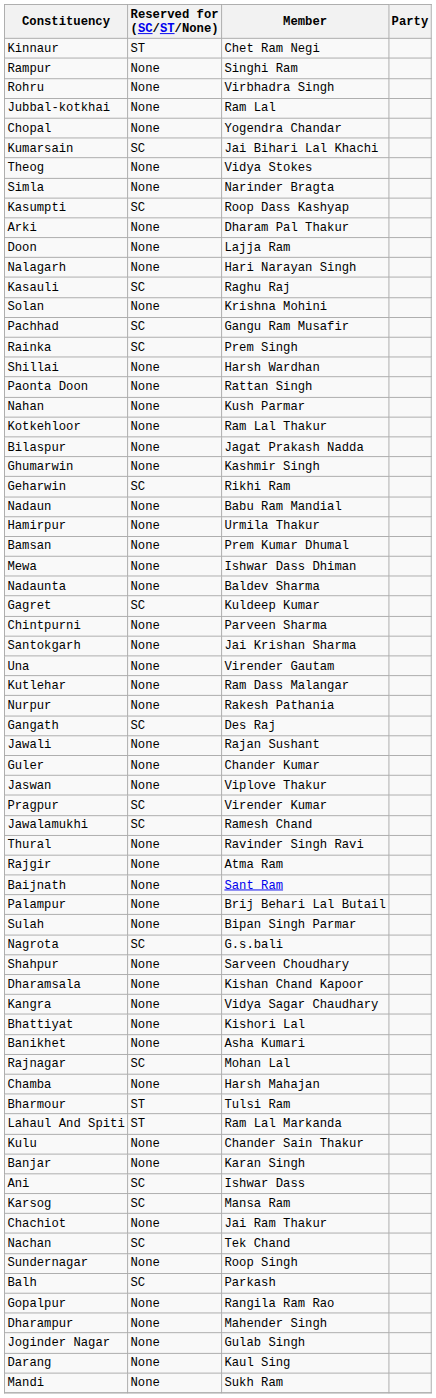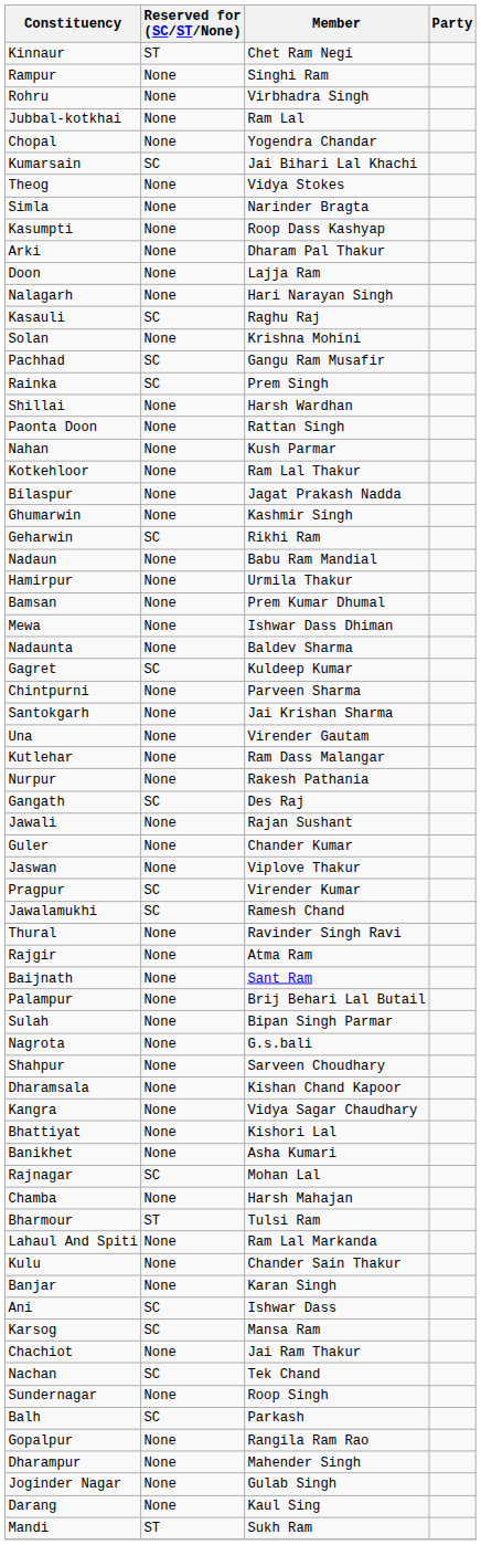 <table class="wikitable sortable">
 <tr>
 <th>Constituency</th>
 <th>Reserved for<br>(<a href='#'>SC</a>/<a href='#'>ST</a>/None)</th>
 <th>Member</th>
 <th colspan=2>Party</th>
 </tr>
 <tr>
 <td>Kinnaur</td>
 <td>ST</td>
 <td>Chet Ram Negi</td>
 <td></td>
 </tr>
 <tr>
 <td>Rampur</td>
 <td>None</td>
 <td>Singhi Ram</td>
 <td></td>
 </tr>
 <tr>
 <td>Rohru</td>
 <td>None</td>
 <td>Virbhadra Singh</td>
 <td></td>
 </tr>
 <tr>
 <td>Jubbal-kotkhai</td>
 <td>None</td>
 <td>Ram Lal</td>
 <td></td>
 </tr>
 <tr>
 <td>Chopal</td>
 <td>None</td>
 <td>Yogendra Chandar</td>
 <td></td>
 </tr>
 <tr>
 <td>Kumarsain</td>
 <td>SC</td>
 <td>Jai Bihari Lal Khachi</td>
 <td></td>
 </tr>
 <tr>
 <td>Theog</td>
 <td>None</td>
 <td>Vidya Stokes</td>
 <td></td>
 </tr>
 <tr>
 <td>Simla</td>
 <td>None</td>
 <td>Narinder Bragta</td>
 <td></td>
 </tr>
 <tr>
 <td>Kasumpti</td>
-<td>SC</td>
+<td>None</td>
 <td>Roop Dass Kashyap</td>
 <td></td>
 </tr>
 <tr>
 <td>Arki</td>
 <td>None</td>
 <td>Dharam Pal Thakur</td>
 <td></td>
 </tr>
 <tr>
 <td>Doon</td>
 <td>None</td>
 <td>Lajja Ram</td>
 <td></td>
 </tr>
 <tr>
 <td>Nalagarh</td>
 <td>None</td>
 <td>Hari Narayan Singh</td>
 <td></td>
 </tr>
 <tr>
 <td>Kasauli</td>
 <td>SC</td>
 <td>Raghu Raj</td>
 <td></td>
 </tr>
 <tr>
 <td>Solan</td>
 <td>None</td>
 <td>Krishna Mohini</td>
 <td></td>
 </tr>
 <tr>
 <td>Pachhad</td>
 <td>SC</td>
 <td>Gangu Ram Musafir</td>
 <td></td>
 </tr>
 <tr>
 <td>Rainka</td>
 <td>SC</td>
 <td>Prem Singh</td>
 <td></td>
 </tr>
 <tr>
 <td>Shillai</td>
 <td>None</td>
 <td>Harsh Wardhan</td>
 <td></td>
 </tr>
 <tr>
 <td>Paonta Doon</td>
 <td>None</td>
 <td>Rattan Singh</td>
 <td></td>
 </tr>
 <tr>
 <td>Nahan</td>
 <td>None</td>
 <td>Kush Parmar</td>
 <td></td>
 </tr>
 <tr>
 <td>Kotkehloor</td>
 <td>None</td>
 <td>Ram Lal Thakur</td>
 <td></td>
 </tr>
 <tr>
 <td>Bilaspur</td>
 <td>None</td>
 <td>Jagat Prakash Nadda</td>
 <td></td>
 </tr>
 <tr>
 <td>Ghumarwin</td>
 <td>None</td>
 <td>Kashmir Singh</td>
 <td></td>
 </tr>
 <tr>
 <td>Geharwin</td>
 <td>SC</td>
 <td>Rikhi Ram</td>
 <td></td>
 </tr>
 <tr>
 <td>Nadaun</td>
 <td>None</td>
 <td>Babu Ram Mandial</td>
 <td></td>
 </tr>
 <tr>
 <td>Hamirpur</td>
 <td>None</td>
 <td>Urmila Thakur</td>
 <td></td>
 </tr>
 <tr>
 <td>Bamsan</td>
 <td>None</td>
 <td>Prem Kumar Dhumal</td>
 <td></td>
 </tr>
 <tr>
 <td>Mewa</td>
 <td>None</td>
 <td>Ishwar Dass Dhiman</td>
 <td></td>
 </tr>
 <tr>
 <td>Nadaunta</td>
 <td>None</td>
 <td>Baldev Sharma</td>
 <td></td>
 </tr>
 <tr>
 <td>Gagret</td>
 <td>SC</td>
 <td>Kuldeep Kumar</td>
 <td></td>
 </tr>
 <tr>
 <td>Chintpurni</td>
 <td>None</td>
 <td>Parveen Sharma</td>
 <td></td>
 </tr>
 <tr>
 <td>Santokgarh</td>
 <td>None</td>
 <td>Jai Krishan Sharma</td>
 <td></td>
 </tr>
 <tr>
 <td>Una</td>
 <td>None</td>
 <td>Virender Gautam</td>
 <td></td>
 </tr>
 <tr>
 <td>Kutlehar</td>
 <td>None</td>
 <td>Ram Dass Malangar</td>
 <td></td>
 </tr>
 <tr>
 <td>Nurpur</td>
 <td>None</td>
 <td>Rakesh Pathania</td>
 <td></td>
 </tr>
 <tr>
 <td>Gangath</td>
 <td>SC</td>
 <td>Des Raj</td>
 <td></td>
 </tr>
 <tr>
 <td>Jawali</td>
 <td>None</td>
 <td>Rajan Sushant</td>
 <td></td>
 </tr>
 <tr>
 <td>Guler</td>
 <td>None</td>
 <td>Chander Kumar</td>
 <td></td>
 </tr>
 <tr>
 <td>Jaswan</td>
 <td>None</td>
 <td>Viplove Thakur</td>
 <td></td>
 </tr>
 <tr>
 <td>Pragpur</td>
 <td>SC</td>
 <td>Virender Kumar</td>
 <td></td>
 </tr>
 <tr>
 <td>Jawalamukhi</td>
 <td>SC</td>
 <td>Ramesh Chand</td>
 <td></td>
 </tr>
 <tr>
 <td>Thural</td>
 <td>None</td>
 <td>Ravinder Singh Ravi</td>
 <td></td>
 </tr>
 <tr>
 <td>Rajgir</td>
 <td>None</td>
 <td>Atma Ram</td>
 <td></td>
 </tr>
 <tr>
 <td>Baijnath</td>
 <td>None</td>
 <td><a href='#'>Sant Ram</a></td>
 <td></td>
 </tr>
 <tr>
 <td>Palampur</td>
 <td>None</td>
 <td>Brij Behari Lal Butail</td>
 <td></td>
 </tr>
 <tr>
 <td>Sulah</td>
 <td>None</td>
 <td>Bipan Singh Parmar</td>
 <td></td>
 </tr>
 <tr>
 <td>Nagrota</td>
-<td>SC</td>
+<td>None</td>
 <td>G.s.bali</td>
 <td></td>
 </tr>
 <tr>
 <td>Shahpur</td>
 <td>None</td>
 <td>Sarveen Choudhary</td>
 <td></td>
 </tr>
 <tr>
 <td>Dharamsala</td>
 <td>None</td>
 <td>Kishan Chand Kapoor</td>
 <td></td>
 </tr>
 <tr>
 <td>Kangra</td>
 <td>None</td>
 <td>Vidya Sagar Chaudhary</td>
 <td></td>
 </tr>
 <tr>
 <td>Bhattiyat</td>
 <td>None</td>
 <td>Kishori Lal</td>
 <td></td>
 </tr>
 <tr>
 <td>Banikhet</td>
 <td>None</td>
 <td>Asha Kumari</td>
 <td></td>
 </tr>
 <tr>
 <td>Rajnagar</td>
 <td>SC</td>
 <td>Mohan Lal</td>
 <td></td>
 </tr>
 <tr>
 <td>Chamba</td>
 <td>None</td>
 <td>Harsh Mahajan</td>
 <td></td>
 </tr>
 <tr>
 <td>Bharmour</td>
 <td>ST</td>
 <td>Tulsi Ram</td>
 <td></td>
 </tr>
 <tr>
 <td>Lahaul And Spiti</td>
-<td>ST</td>
+<td>None</td>
 <td>Ram Lal Markanda</td>
 <td></td>
 </tr>
 <tr>
 <td>Kulu</td>
 <td>None</td>
 <td>Chander Sain Thakur</td>
 <td></td>
 </tr>
 <tr>
 <td>Banjar</td>
 <td>None</td>
 <td>Karan Singh</td>
 <td></td>
 </tr>
 <tr>
 <td>Ani</td>
 <td>SC</td>
 <td>Ishwar Dass</td>
 <td></td>
 </tr>
 <tr>
 <td>Karsog</td>
 <td>SC</td>
 <td>Mansa Ram</td>
 <td></td>
 </tr>
 <tr>
 <td>Chachiot</td>
 <td>None</td>
 <td>Jai Ram Thakur</td>
 <td></td>
 </tr>
 <tr>
 <td>Nachan</td>
 <td>SC</td>
 <td>Tek Chand</td>
 <td></td>
 </tr>
 <tr>
 <td>Sundernagar</td>
 <td>None</td>
 <td>Roop Singh</td>
 <td></td>
 </tr>
 <tr>
 <td>Balh</td>
 <td>SC</td>
 <td>Parkash</td>
 <td></td>
 </tr>
 <tr>
 <td>Gopalpur</td>
 <td>None</td>
 <td>Rangila Ram Rao</td>
 <td></td>
 </tr>
 <tr>
 <td>Dharampur</td>
 <td>None</td>
 <td>Mahender Singh</td>
 <td></td>
 </tr>
 <tr>
 <td>Joginder Nagar</td>
 <td>None</td>
 <td>Gulab Singh</td>
 <td></td>
 </tr>
 <tr>
 <td>Darang</td>
 <td>None</td>
 <td>Kaul Sing</td>
 <td></td>
 </tr>
 <tr>
 <td>Mandi</td>
-<td>None</td>
+<td>ST</td>
 <td>Sukh Ram</td>
 <td></td>
 </tr>
 <tr>
 </tr>
 </table>
